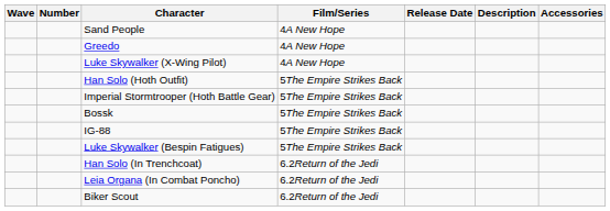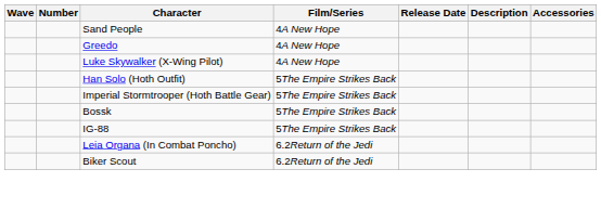 <table class="wikitable sortable">
 <tr>
 <th>Wave</th>
 <th>Number</th>
 <th class=unsortable>Character</th>
 <th>Film/Series</th>
 <th>Release Date</th>
 <th class=unsortable>Description</th>
 <th class=unsortable>Accessories</th>
 </tr>
 <tr>
 <td> </td>
 <td> </td>
 <td>Sand People</td>
 <td><span>4</span><em>A New Hope</em></td>
 <td> </td>
 <td> </td>
 <td> </td>
 </tr>
 <tr>
 <td> </td>
 <td> </td>
 <td><a href='#'>Greedo</a></td>
 <td><span>4</span><em>A New Hope</em></td>
 <td> </td>
 <td> </td>
 <td> </td>
 </tr>
 <tr>
 <td> </td>
 <td> </td>
 <td><a href='#'>Luke Skywalker</a> (X-Wing Pilot)</td>
 <td><span>4</span><em>A New Hope</em></td>
 <td> </td>
 <td> </td>
 <td> </td>
 </tr>
 <tr>
 <td> </td>
 <td> </td>
 <td><a href='#'>Han Solo</a> (Hoth Outfit)</td>
 <td><span>5</span><em>The Empire Strikes Back</em></td>
 <td> </td>
 <td> </td>
 <td> </td>
 </tr>
 <tr>
 <td> </td>
 <td> </td>
 <td>Imperial Stormtrooper (Hoth Battle Gear)</td>
 <td><span>5</span><em>The Empire Strikes Back</em></td>
 <td> </td>
 <td> </td>
 <td> </td>
 </tr>
 <tr>
 <td> </td>
 <td> </td>
 <td>Bossk</td>
 <td><span>5</span><em>The Empire Strikes Back</em></td>
 <td> </td>
 <td> </td>
 <td> </td>
 </tr>
 <tr>
 <td> </td>
 <td> </td>
 <td>IG-88</td>
 <td><span>5</span><em>The Empire Strikes Back</em></td>
 <td> </td>
 <td> </td>
 <td> </td>
 </tr>
 <tr>
 <td> </td>
 <td> </td>
-<td><a href='#'>Luke Skywalker</a> (Bespin Fatigues)</td>
-<td><span>5</span><em>The Empire Strikes Back</em></td>
-<td> </td>
-<td> </td>
-<td> </td>
-</tr>
-<tr>
-<td> </td>
-<td> </td>
-<td><a href='#'>Han Solo</a> (In Trenchcoat)</td>
-<td><span>6.2</span><em>Return of the Jedi</em></td>
-<td> </td>
-<td> </td>
-<td> </td>
-</tr>
-<tr>
-<td> </td>
-<td> </td>
 <td><a href='#'>Leia Organa</a> (In Combat Poncho)</td>
 <td><span>6.2</span><em>Return of the Jedi</em></td>
 <td> </td>
 <td> </td>
 <td> </td>
 </tr>
 <tr>
 <td> </td>
 <td> </td>
 <td>Biker Scout</td>
 <td><span>6.2</span><em>Return of the Jedi</em></td>
 <td> </td>
 <td> </td>
 <td> </td>
 </tr>
 </table>
